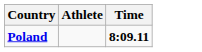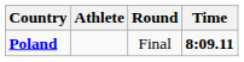 <table class="wikitable sortable" style="text-align:center">
 <tr>
 <th>Country</th>
 <th>Athlete</th>
+<th>Round</th>
 <th>Time</th>
 </tr>
 <tr>
 <td align=left><strong><a href='#'>Poland</a></strong></td>
 <td align=left></td>
+<td>Final</td>
 <td><strong>8:09.11</strong></td>
 </tr>
 </table>
